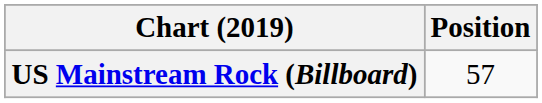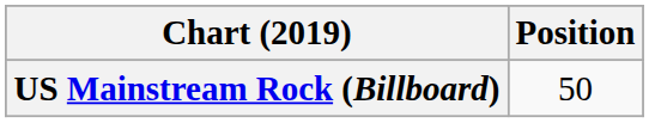 <table class="wikitable plainrowheaders" style="text-align:center">
 <tr>
 <th scope="col">Chart (2019)</th>
 <th scope="col">Position</th>
 </tr>
 <tr>
 <th scope="row">US <a href='#'>Mainstream Rock</a> (<em>Billboard</em>)</th>
-<td>57</td>
+<td>50</td>
 </tr>
 </table>
